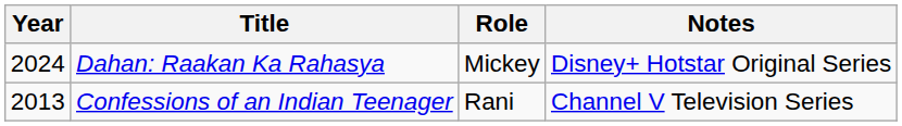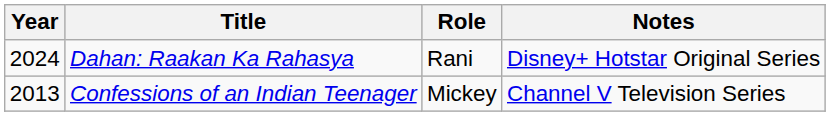 <table class="wikitable sortable">
 <tr>
 <th>Year</th>
 <th>Title</th>
 <th>Role</th>
 <th>Notes</th>
 </tr>
 <tr>
 <td>2024</td>
 <td><a href='#'><em>Dahan: Raakan Ka Rahasya</em></a></td>
-<td>Mickey</td>
+<td>Rani</td>
 <td><a href='#'>Disney+ Hotstar</a> Original Series</td>
 </tr>
 <tr>
 <td>2013</td>
 <td><em><a href='#'>Confessions of an Indian Teenager</a></em></td>
-<td>Rani</td>
+<td>Mickey</td>
 <td><a href='#'>Channel V</a> Television Series</td>
 </tr>
 </table>
